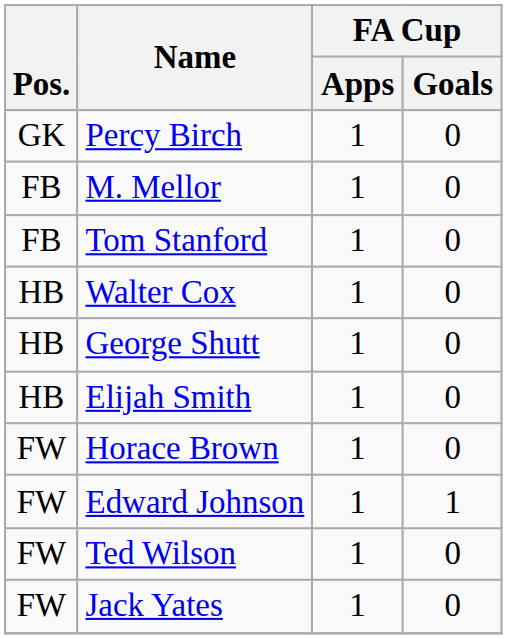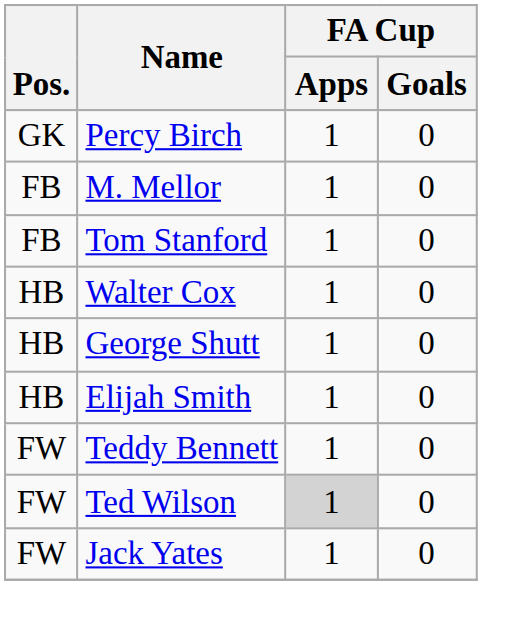 <table class="wikitable" style="text-align:center">
 <tr>
 <th rowspan="2" valign="bottom">Pos.</th>
 <th rowspan="2">Name</th>
 <th colspan="2" width="85">FA Cup</th>
 </tr>
 <tr>
 <th>Apps</th>
 <th>Goals</th>
 </tr>
 <tr>
 <td>GK</td>
 <td align="left"> <a href='#'>Percy Birch</a></td>
 <td>1</td>
 <td>0</td>
 </tr>
 <tr>
 <td>FB</td>
 <td align="left"> <a href='#'>M. Mellor</a></td>
 <td>1</td>
 <td>0</td>
 </tr>
 <tr>
 <td>FB</td>
 <td align="left"> <a href='#'>Tom Stanford</a></td>
 <td>1</td>
 <td>0</td>
 </tr>
 <tr>
 <td>HB</td>
 <td align="left"> <a href='#'>Walter Cox</a></td>
 <td>1</td>
 <td>0</td>
 </tr>
 <tr>
 <td>HB</td>
 <td align="left"> <a href='#'>George Shutt</a></td>
 <td>1</td>
 <td>0</td>
 </tr>
 <tr>
 <td>HB</td>
 <td align="left"> <a href='#'>Elijah Smith</a></td>
 <td>1</td>
 <td>0</td>
 </tr>
 <tr>
 <td>FW</td>
-<td align="left"> <a href='#'>Horace Brown</a></td>
+<td align="left"> <a href='#'>Teddy Bennett</a></td>
 <td>1</td>
 <td>0</td>
 </tr>
 <tr>
 <td>FW</td>
-<td align="left"> <a href='#'>Edward Johnson</a></td>
-<td>1</td>
-<td>1</td>
-</tr>
-<tr>
-<td>FW</td>
 <td align="left"> <a href='#'>Ted Wilson</a></td>
-<td>1</td>
+<td style="background: lightgrey;">1</td>
 <td>0</td>
 </tr>
 <tr>
 <td>FW</td>
 <td align="left"> <a href='#'>Jack Yates</a></td>
 <td>1</td>
 <td>0</td>
 </tr>
 <tr>
 </tr>
 </table>
